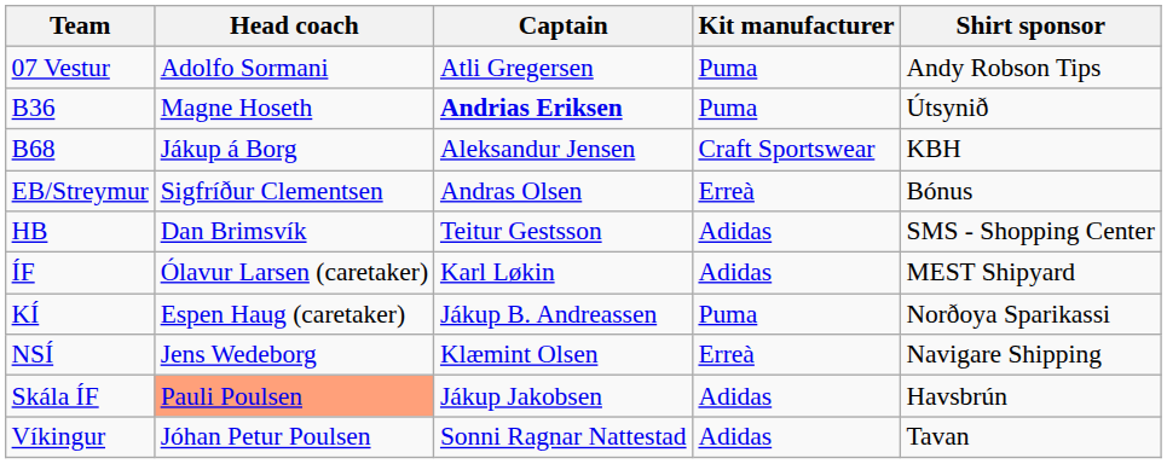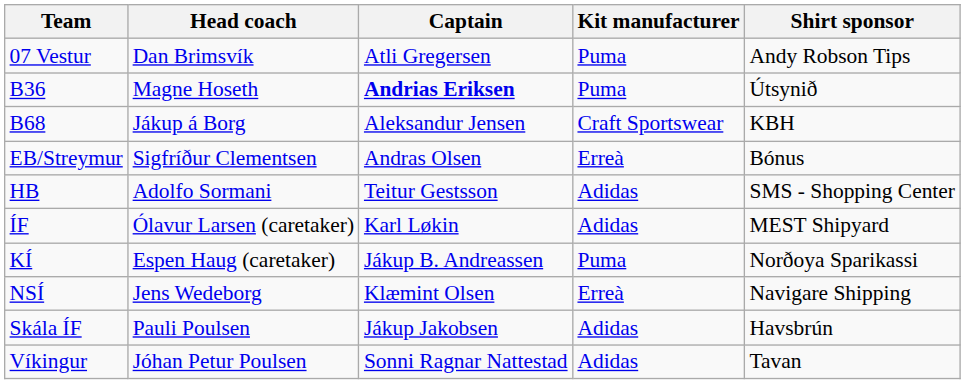 <table class="wikitable sortable" style="text-align: left;">
 <tr>
 <th>Team</th>
 <th>Head coach</th>
 <th>Captain</th>
 <th>Kit manufacturer</th>
 <th>Shirt sponsor</th>
 </tr>
 <tr>
 <td><a href='#'>07 Vestur</a></td>
-<td> <a href='#'>Adolfo Sormani</a></td>
+<td> <a href='#'>Dan Brimsvík</a></td>
 <td> <a href='#'>Atli Gregersen</a></td>
 <td><a href='#'>Puma</a></td>
 <td>Andy Robson Tips</td>
 </tr>
 <tr>
 <td><a href='#'>B36</a></td>
 <td> <a href='#'>Magne Hoseth</a></td>
 <td><strong> <a href='#'>Andrias Eriksen</a></strong></td>
 <td><a href='#'>Puma</a></td>
 <td>Útsynið</td>
 </tr>
 <tr>
 <td><a href='#'>B68</a></td>
 <td> <a href='#'>Jákup á Borg</a></td>
 <td> <a href='#'>Aleksandur Jensen</a></td>
 <td><a href='#'>Craft Sportswear</a></td>
 <td>KBH</td>
 </tr>
 <tr>
 <td><a href='#'>EB/Streymur</a></td>
 <td> <a href='#'>Sigfríður Clementsen</a></td>
 <td> <a href='#'>Andras Olsen</a></td>
 <td><a href='#'>Erreà</a></td>
 <td>Bónus</td>
 </tr>
 <tr>
 <td><a href='#'>HB</a></td>
-<td> <a href='#'>Dan Brimsvík</a></td>
+<td> <a href='#'>Adolfo Sormani</a></td>
 <td> <a href='#'>Teitur Gestsson</a></td>
 <td><a href='#'>Adidas</a></td>
 <td>SMS - Shopping Center</td>
 </tr>
 <tr>
 <td><a href='#'>ÍF</a></td>
 <td> <a href='#'>Ólavur Larsen</a> (caretaker)</td>
 <td> <a href='#'>Karl Løkin</a></td>
 <td><a href='#'>Adidas</a></td>
 <td>MEST Shipyard</td>
 </tr>
 <tr>
 <td><a href='#'>KÍ</a></td>
 <td> <a href='#'>Espen Haug</a> (caretaker)</td>
 <td> <a href='#'>Jákup B. Andreassen</a></td>
 <td><a href='#'>Puma</a></td>
 <td>Norðoya Sparikassi</td>
 </tr>
 <tr>
 <td><a href='#'>NSÍ</a></td>
 <td> <a href='#'>Jens Wedeborg</a></td>
 <td> <a href='#'>Klæmint Olsen</a></td>
 <td><a href='#'>Erreà</a></td>
 <td>Navigare Shipping</td>
 </tr>
 <tr>
 <td><a href='#'>Skála ÍF</a></td>
-<td style="background: lightsalmon;"> <a href='#'>Pauli Poulsen</a></td>
+<td> <a href='#'>Pauli Poulsen</a></td>
 <td> <a href='#'>Jákup Jakobsen</a></td>
 <td><a href='#'>Adidas</a></td>
 <td>Havsbrún</td>
 </tr>
 <tr>
 <td><a href='#'>Víkingur</a></td>
 <td> <a href='#'>Jóhan Petur Poulsen</a></td>
 <td> <a href='#'>Sonni Ragnar Nattestad</a></td>
 <td><a href='#'>Adidas</a></td>
 <td>Tavan</td>
 </tr>
 </table>
